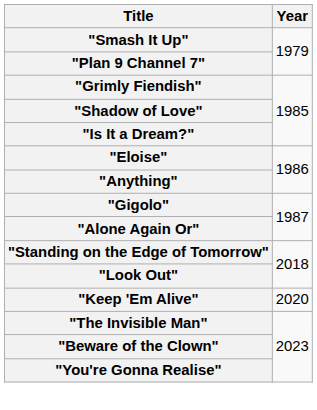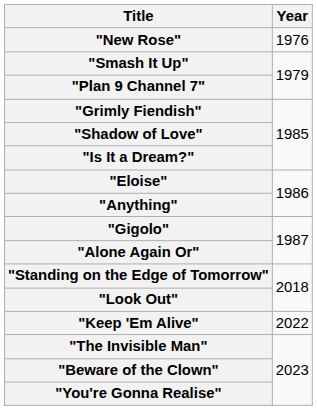 <table class="wikitable plainrowheaders" style="text-align:center;">
 <tr>
 <th scope="col">Title</th>
 <th scope="col">Year</th>
+</tr>
+<tr>
+<th scope="row">"New Rose"</th>
+<td>1976</td>
 </tr>
 <tr>
 <th scope="row">"Smash It Up"</th>
 <td rowspan="2">1979</td>
 </tr>
 <tr>
 <th scope="row">"Plan 9 Channel 7"</th>
 </tr>
 <tr>
 <th scope="row">"Grimly Fiendish"</th>
 <td rowspan="3">1985</td>
 </tr>
 <tr>
 <th scope="row">"Shadow of Love"</th>
 </tr>
 <tr>
 <th scope="row">"Is It a Dream?"</th>
 </tr>
 <tr>
 <th scope="row">"Eloise"</th>
 <td rowspan="2">1986</td>
 </tr>
 <tr>
 <th scope="row">"Anything"</th>
 </tr>
 <tr>
 <th scope="row">"Gigolo"</th>
 <td rowspan="2">1987</td>
 </tr>
 <tr>
 <th scope="row">"Alone Again Or"</th>
 </tr>
 <tr>
 <th scope="row">"Standing on the Edge of Tomorrow"</th>
 <td rowspan="2">2018</td>
 </tr>
 <tr>
 <th scope="row">"Look Out"</th>
 </tr>
 <tr>
 <th scope="row">"Keep 'Em Alive"</th>
-<td>2020</td>
+<td>2022</td>
 </tr>
 <tr>
 <th scope="row">"The Invisible Man"</th>
 <td rowspan="3">2023</td>
 </tr>
 <tr>
 <th scope="row">"Beware of the Clown"</th>
 </tr>
 <tr>
 <th scope="row">"You're Gonna Realise"</th>
 </tr>
 </table>
